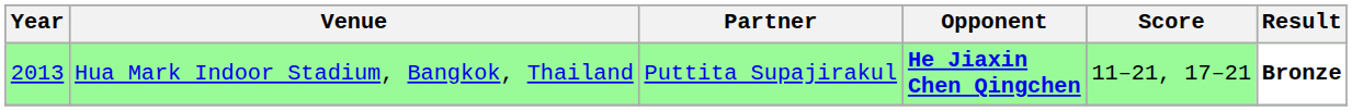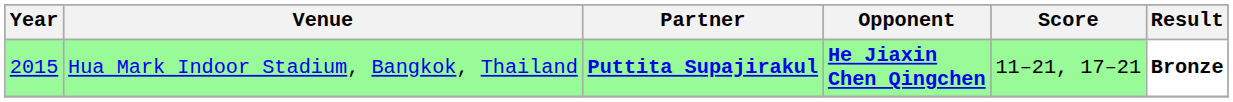 <table class="sortable wikitable" style="font-size: 90%;">
 <tr>
 <th>Year</th>
 <th>Venue</th>
 <th>Partner</th>
 <th>Opponent</th>
 <th>Score</th>
 <th>Result</th>
 </tr>
 <tr style="background:#98FB98">
-<td align="center"><a href='#'>2013</a></td>
+<td align="center"><a href='#'>2015</a></td>
 <td align="left"><a href='#'>Hua Mark Indoor Stadium</a>, <a href='#'>Bangkok</a>, <a href='#'>Thailand</a></td>
-<td align="left"> <a href='#'>Puttita Supajirakul</a></td>
+<td align="left"><strong> <a href='#'>Puttita Supajirakul</a></strong></td>
 <td align="left"><strong> <a href='#'>He Jiaxin</a> <br>  <a href='#'>Chen Qingchen</a></strong></td>
 <td align="left">11–21, 17–21</td>
 <td style="text-align:left; background:white"> <strong>Bronze</strong></td>
 </tr>
 <tr>
 </tr>
 </table>
